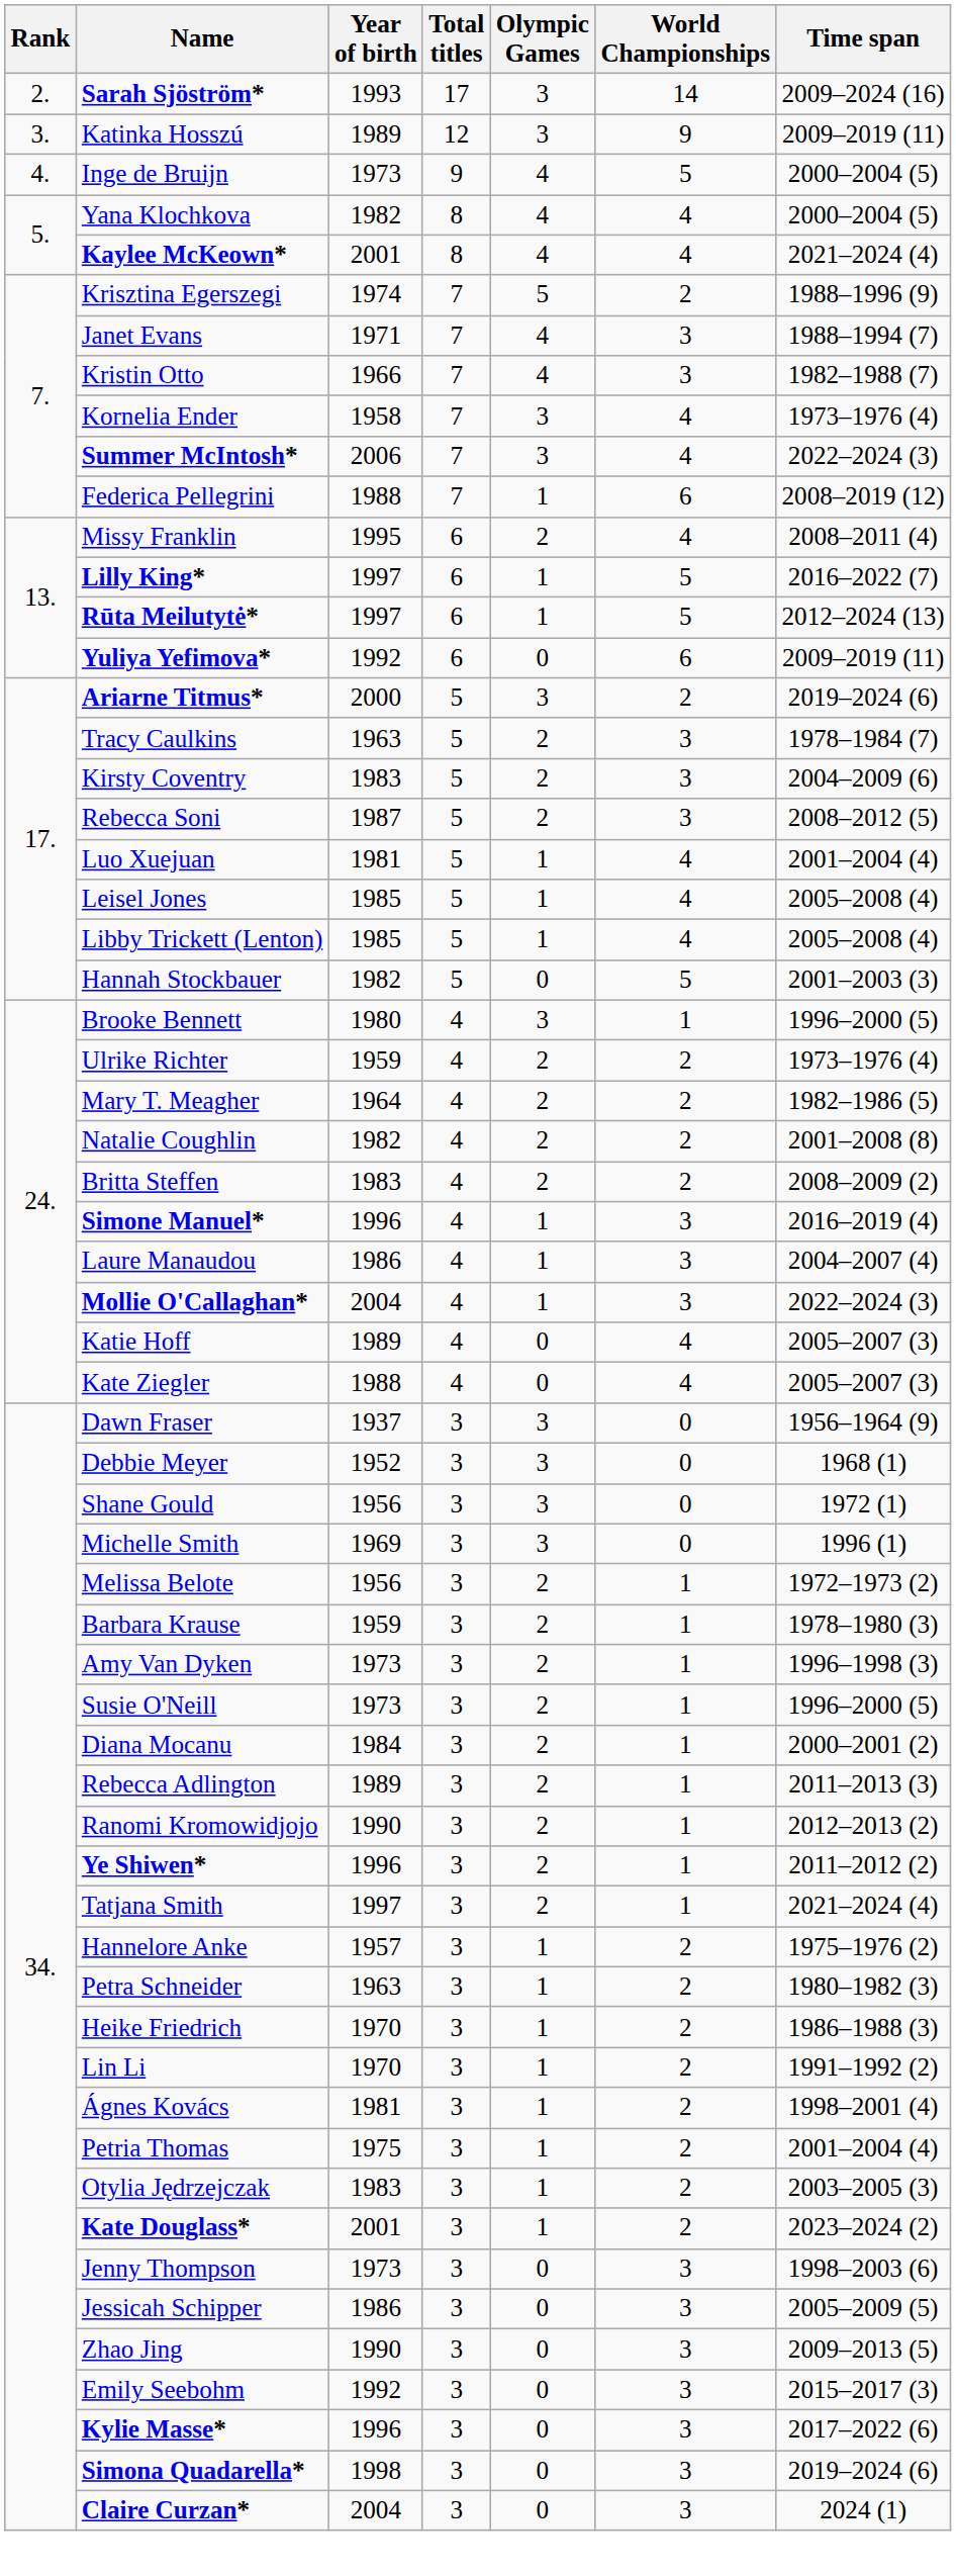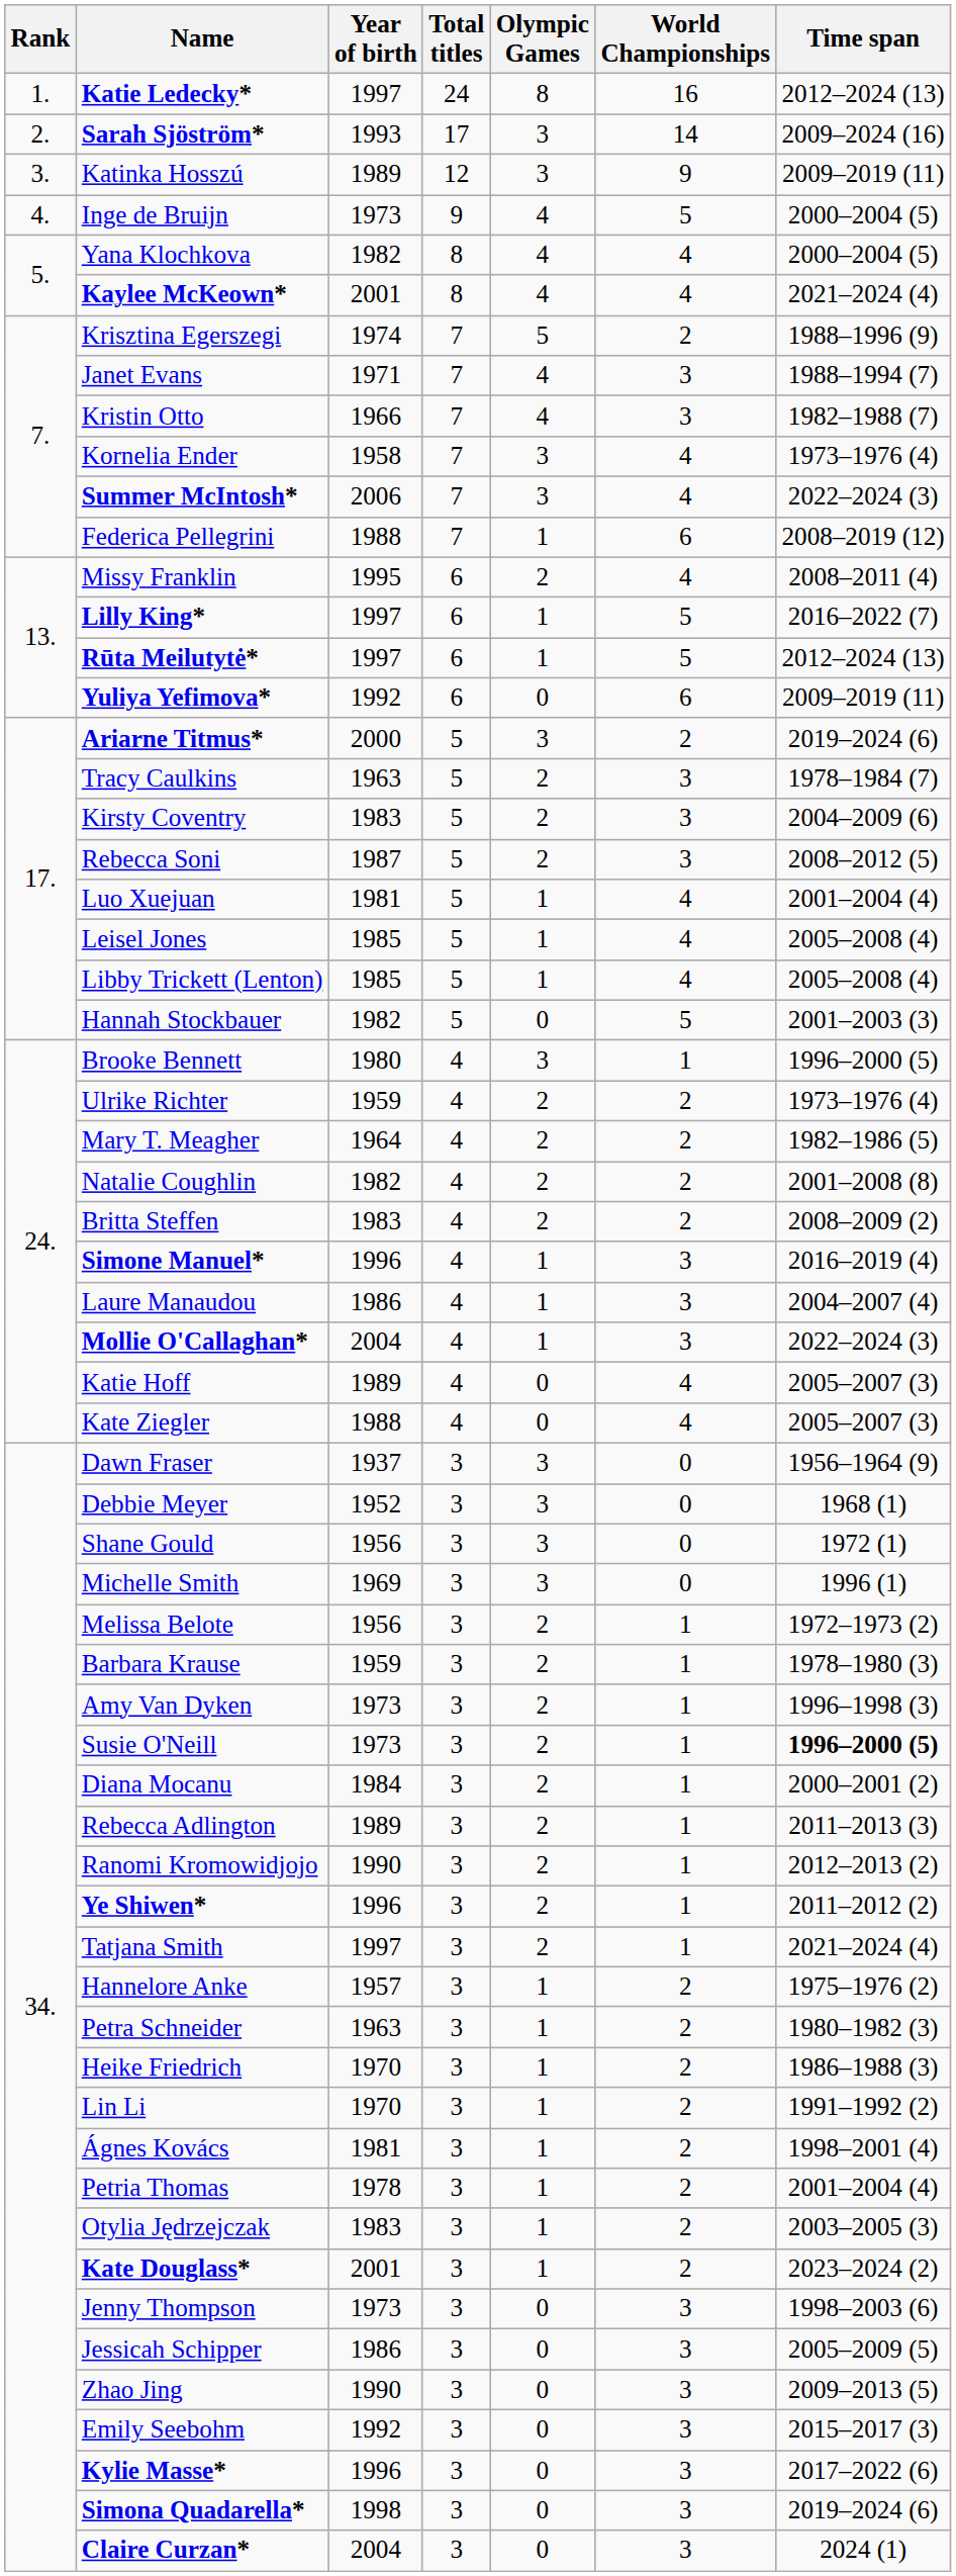 <table class="sortable wikitable" style="text-align:center;">
 <tr>
 <th>Rank</th>
 <th>Name</th>
 <th>Year<br>of birth</th>
 <th>Total<br>titles</th>
 <th>Olympic<br>Games</th>
 <th>World<br>Championships</th>
 <th>Time span</th>
+</tr>
+<tr>
+<td>1.</td>
+<td style="text-align:left;"> <strong><a href='#'>Katie Ledecky</a>*</strong></td>
+<td>1997</td>
+<td>24</td>
+<td>8</td>
+<td>16</td>
+<td>2012–2024 (13)</td>
 </tr>
 <tr>
 <td>2.</td>
 <td style="text-align:left;"> <strong><a href='#'>Sarah Sjöström</a>*</strong></td>
 <td>1993</td>
 <td>17</td>
 <td>3</td>
 <td>14</td>
 <td>2009–2024 (16)</td>
 </tr>
 <tr>
 <td>3.</td>
 <td style="text-align:left;"> <a href='#'>Katinka Hosszú</a></td>
 <td>1989</td>
 <td>12</td>
 <td>3</td>
 <td>9</td>
 <td>2009–2019 (11)</td>
 </tr>
 <tr>
 <td>4.</td>
 <td style="text-align:left;"> <a href='#'>Inge de Bruijn</a></td>
 <td>1973</td>
 <td>9</td>
 <td>4</td>
 <td>5</td>
 <td>2000–2004 (5)</td>
 </tr>
 <tr>
 <td rowspan=2>5.</td>
 <td style="text-align:left;"> <a href='#'>Yana Klochkova</a></td>
 <td>1982</td>
 <td>8</td>
 <td>4</td>
 <td>4</td>
 <td>2000–2004 (5)</td>
 </tr>
 <tr>
 <td style="text-align:left;"> <strong><a href='#'>Kaylee McKeown</a>*</strong></td>
 <td>2001</td>
 <td>8</td>
 <td>4</td>
 <td>4</td>
 <td>2021–2024 (4)</td>
 </tr>
 <tr>
 <td rowspan=6>7.</td>
 <td style="text-align:left;"> <a href='#'>Krisztina Egerszegi</a></td>
 <td>1974</td>
 <td>7</td>
 <td>5</td>
 <td>2</td>
 <td>1988–1996 (9)</td>
 </tr>
 <tr>
 <td style="text-align:left;"> <a href='#'>Janet Evans</a></td>
 <td>1971</td>
 <td>7</td>
 <td>4</td>
 <td>3</td>
 <td>1988–1994 (7)</td>
 </tr>
 <tr>
 <td style="text-align:left;"> <a href='#'>Kristin Otto</a></td>
 <td>1966</td>
 <td>7</td>
 <td>4</td>
 <td>3</td>
 <td>1982–1988 (7)</td>
 </tr>
 <tr>
 <td style="text-align:left;"> <a href='#'>Kornelia Ender</a></td>
 <td>1958</td>
 <td>7</td>
 <td>3</td>
 <td>4</td>
 <td>1973–1976 (4)</td>
 </tr>
 <tr>
 <td style="text-align:left;">  <strong><a href='#'>Summer McIntosh</a>*</strong></td>
 <td>2006</td>
 <td>7</td>
 <td>3</td>
 <td>4</td>
 <td>2022–2024 (3)</td>
 </tr>
 <tr>
 <td style="text-align:left;"> <a href='#'>Federica Pellegrini</a></td>
 <td>1988</td>
 <td>7</td>
 <td>1</td>
 <td>6</td>
 <td>2008–2019 (12)</td>
 </tr>
 <tr>
 <td rowspan=4>13.</td>
 <td style="text-align:left;"> <a href='#'>Missy Franklin</a></td>
 <td>1995</td>
 <td>6</td>
 <td>2</td>
 <td>4</td>
 <td>2008–2011 (4)</td>
 </tr>
 <tr>
 <td style="text-align:left;"> <strong><a href='#'>Lilly King</a>*</strong></td>
 <td>1997</td>
 <td>6</td>
 <td>1</td>
 <td>5</td>
 <td>2016–2022 (7)</td>
 </tr>
 <tr>
 <td style="text-align:left;"> <strong><a href='#'>Rūta Meilutytė</a>*</strong></td>
 <td>1997</td>
 <td>6</td>
 <td>1</td>
 <td>5</td>
 <td>2012–2024 (13)</td>
 </tr>
 <tr>
 <td style="text-align:left;"> <strong><a href='#'>Yuliya Yefimova</a>*</strong></td>
 <td>1992</td>
 <td>6</td>
 <td>0</td>
 <td>6</td>
 <td>2009–2019 (11)</td>
 </tr>
 <tr>
 <td rowspan=8>17.</td>
 <td style="text-align:left;"> <strong><a href='#'>Ariarne Titmus</a>*</strong></td>
 <td>2000</td>
 <td>5</td>
 <td>3</td>
 <td>2</td>
 <td>2019–2024 (6)</td>
 </tr>
 <tr>
 <td style="text-align:left;"> <a href='#'>Tracy Caulkins</a></td>
 <td>1963</td>
 <td>5</td>
 <td>2</td>
 <td>3</td>
 <td>1978–1984 (7)</td>
 </tr>
 <tr>
 <td style="text-align:left;"> <a href='#'>Kirsty Coventry</a></td>
 <td>1983</td>
 <td>5</td>
 <td>2</td>
 <td>3</td>
 <td>2004–2009 (6)</td>
 </tr>
 <tr>
 <td style="text-align:left;"> <a href='#'>Rebecca Soni</a></td>
 <td>1987</td>
 <td>5</td>
 <td>2</td>
 <td>3</td>
 <td>2008–2012 (5)</td>
 </tr>
 <tr>
 <td style="text-align:left;"> <a href='#'>Luo Xuejuan</a></td>
 <td>1981</td>
 <td>5</td>
 <td>1</td>
 <td>4</td>
 <td>2001–2004 (4)</td>
 </tr>
 <tr>
 <td style="text-align:left;"> <a href='#'>Leisel Jones</a></td>
 <td>1985</td>
 <td>5</td>
 <td>1</td>
 <td>4</td>
 <td>2005–2008 (4)</td>
 </tr>
 <tr>
 <td style="text-align:left;"> <a href='#'>Libby Trickett (Lenton)</a></td>
 <td>1985</td>
 <td>5</td>
 <td>1</td>
 <td>4</td>
 <td>2005–2008 (4)</td>
 </tr>
 <tr>
 <td style="text-align:left;"> <a href='#'>Hannah Stockbauer</a></td>
 <td>1982</td>
 <td>5</td>
 <td>0</td>
 <td>5</td>
 <td>2001–2003 (3)</td>
 </tr>
 <tr>
 <td rowspan=10>24.</td>
 <td style="text-align:left;"> <a href='#'>Brooke Bennett</a></td>
 <td>1980</td>
 <td>4</td>
 <td>3</td>
 <td>1</td>
 <td>1996–2000 (5)</td>
 </tr>
 <tr>
 <td style="text-align:left;"> <a href='#'>Ulrike Richter</a></td>
 <td>1959</td>
 <td>4</td>
 <td>2</td>
 <td>2</td>
 <td>1973–1976 (4)</td>
 </tr>
 <tr>
 <td style="text-align:left;"> <a href='#'>Mary T. Meagher</a></td>
 <td>1964</td>
 <td>4</td>
 <td>2</td>
 <td>2</td>
 <td>1982–1986 (5)</td>
 </tr>
 <tr>
 <td style="text-align:left;"> <a href='#'>Natalie Coughlin</a></td>
 <td>1982</td>
 <td>4</td>
 <td>2</td>
 <td>2</td>
 <td>2001–2008 (8)</td>
 </tr>
 <tr>
 <td style="text-align:left;"> <a href='#'>Britta Steffen</a></td>
 <td>1983</td>
 <td>4</td>
 <td>2</td>
 <td>2</td>
 <td>2008–2009 (2)</td>
 </tr>
 <tr>
 <td style="text-align:left;"> <strong><a href='#'>Simone Manuel</a>*</strong></td>
 <td>1996</td>
 <td>4</td>
 <td>1</td>
 <td>3</td>
 <td>2016–2019 (4)</td>
 </tr>
 <tr>
 <td style="text-align:left;"> <a href='#'>Laure Manaudou</a></td>
 <td>1986</td>
 <td>4</td>
 <td>1</td>
 <td>3</td>
 <td>2004–2007 (4)</td>
 </tr>
 <tr>
 <td style="text-align:left;"> <strong><a href='#'>Mollie O'Callaghan</a>*</strong></td>
 <td>2004</td>
 <td>4</td>
 <td>1</td>
 <td>3</td>
 <td>2022–2024 (3)</td>
 </tr>
 <tr>
 <td style="text-align:left;"> <a href='#'>Katie Hoff</a></td>
 <td>1989</td>
 <td>4</td>
 <td>0</td>
 <td>4</td>
 <td>2005–2007 (3)</td>
 </tr>
 <tr>
 <td style="text-align:left;"> <a href='#'>Kate Ziegler</a></td>
 <td>1988</td>
 <td>4</td>
 <td>0</td>
 <td>4</td>
 <td>2005–2007 (3)</td>
 </tr>
 <tr>
 <td rowspan=28>34.</td>
 <td style="text-align:left;"> <a href='#'>Dawn Fraser</a></td>
 <td>1937</td>
 <td>3</td>
 <td>3</td>
 <td>0</td>
 <td>1956–1964 (9)</td>
 </tr>
 <tr>
 <td style="text-align:left;"> <a href='#'>Debbie Meyer</a></td>
 <td>1952</td>
 <td>3</td>
 <td>3</td>
 <td>0</td>
 <td>1968 (1)</td>
 </tr>
 <tr>
 <td style="text-align:left;"> <a href='#'>Shane Gould</a></td>
 <td>1956</td>
 <td>3</td>
 <td>3</td>
 <td>0</td>
 <td>1972 (1)</td>
 </tr>
 <tr>
 <td style="text-align:left;"> <a href='#'>Michelle Smith</a></td>
 <td>1969</td>
 <td>3</td>
 <td>3</td>
 <td>0</td>
 <td>1996 (1)</td>
 </tr>
 <tr>
 <td style="text-align:left;"> <a href='#'>Melissa Belote</a></td>
 <td>1956</td>
 <td>3</td>
 <td>2</td>
 <td>1</td>
 <td>1972–1973 (2)</td>
 </tr>
 <tr>
 <td style="text-align:left;"> <a href='#'>Barbara Krause</a></td>
 <td>1959</td>
 <td>3</td>
 <td>2</td>
 <td>1</td>
 <td>1978–1980 (3)</td>
 </tr>
 <tr>
 <td style="text-align:left;"> <a href='#'>Amy Van Dyken</a></td>
 <td>1973</td>
 <td>3</td>
 <td>2</td>
 <td>1</td>
 <td>1996–1998 (3)</td>
 </tr>
 <tr>
 <td style="text-align:left;"> <a href='#'>Susie O'Neill</a></td>
 <td>1973</td>
 <td>3</td>
 <td>2</td>
 <td>1</td>
-<td>1996–2000 (5)</td>
+<td><strong>1996–2000 (5)</strong></td>
 </tr>
 <tr>
 <td style="text-align:left;"> <a href='#'>Diana Mocanu</a></td>
 <td>1984</td>
 <td>3</td>
 <td>2</td>
 <td>1</td>
 <td>2000–2001 (2)</td>
 </tr>
 <tr>
 <td style="text-align:left;"> <a href='#'>Rebecca Adlington</a></td>
 <td>1989</td>
 <td>3</td>
 <td>2</td>
 <td>1</td>
 <td>2011–2013 (3)</td>
 </tr>
 <tr>
 <td style="text-align:left;"> <a href='#'>Ranomi Kromowidjojo</a></td>
 <td>1990</td>
 <td>3</td>
 <td>2</td>
 <td>1</td>
 <td>2012–2013 (2)</td>
 </tr>
 <tr>
 <td style="text-align:left;"> <strong><a href='#'>Ye Shiwen</a>*</strong></td>
 <td>1996</td>
 <td>3</td>
 <td>2</td>
 <td>1</td>
 <td>2011–2012 (2)</td>
 </tr>
 <tr>
 <td style="text-align:left;"> <a href='#'>Tatjana Smith</a></td>
 <td>1997</td>
 <td>3</td>
 <td>2</td>
 <td>1</td>
 <td>2021–2024 (4)</td>
 </tr>
 <tr>
 <td style="text-align:left;"> <a href='#'>Hannelore Anke</a></td>
 <td>1957</td>
 <td>3</td>
 <td>1</td>
 <td>2</td>
 <td>1975–1976 (2)</td>
 </tr>
 <tr>
 <td style="text-align:left;"> <a href='#'>Petra Schneider</a></td>
 <td>1963</td>
 <td>3</td>
 <td>1</td>
 <td>2</td>
 <td>1980–1982 (3)</td>
 </tr>
 <tr>
 <td style="text-align:left;"> <a href='#'>Heike Friedrich</a></td>
 <td>1970</td>
 <td>3</td>
 <td>1</td>
 <td>2</td>
 <td>1986–1988 (3)</td>
 </tr>
 <tr>
 <td style="text-align:left;"> <a href='#'>Lin Li</a></td>
 <td>1970</td>
 <td>3</td>
 <td>1</td>
 <td>2</td>
 <td>1991–1992 (2)</td>
 </tr>
 <tr>
 <td style="text-align:left;"> <a href='#'>Ágnes Kovács</a></td>
 <td>1981</td>
 <td>3</td>
 <td>1</td>
 <td>2</td>
 <td>1998–2001 (4)</td>
 </tr>
 <tr>
 <td style="text-align:left;"> <a href='#'>Petria Thomas</a></td>
-<td>1975</td>
+<td>1978</td>
 <td>3</td>
 <td>1</td>
 <td>2</td>
 <td>2001–2004 (4)</td>
 </tr>
 <tr>
 <td style="text-align:left;"> <a href='#'>Otylia Jędrzejczak</a></td>
 <td>1983</td>
 <td>3</td>
 <td>1</td>
 <td>2</td>
 <td>2003–2005 (3)</td>
 </tr>
 <tr>
 <td style="text-align:left;"> <strong><a href='#'>Kate Douglass</a>*</strong></td>
 <td>2001</td>
 <td>3</td>
 <td>1</td>
 <td>2</td>
 <td>2023–2024 (2)</td>
 </tr>
 <tr>
 <td style="text-align:left;"> <a href='#'>Jenny Thompson</a></td>
 <td>1973</td>
 <td>3</td>
 <td>0</td>
 <td>3</td>
 <td>1998–2003 (6)</td>
 </tr>
 <tr>
 <td style="text-align:left;"> <a href='#'>Jessicah Schipper</a></td>
 <td>1986</td>
 <td>3</td>
 <td>0</td>
 <td>3</td>
 <td>2005–2009 (5)</td>
 </tr>
 <tr>
 <td style="text-align:left;"> <a href='#'>Zhao Jing</a></td>
 <td>1990</td>
 <td>3</td>
 <td>0</td>
 <td>3</td>
 <td>2009–2013 (5)</td>
 </tr>
 <tr>
 <td style="text-align:left;"> <a href='#'>Emily Seebohm</a></td>
 <td>1992</td>
 <td>3</td>
 <td>0</td>
 <td>3</td>
 <td>2015–2017 (3)</td>
 </tr>
 <tr>
 <td style="text-align:left;"> <strong><a href='#'>Kylie Masse</a>*</strong></td>
 <td>1996</td>
 <td>3</td>
 <td>0</td>
 <td>3</td>
 <td>2017–2022 (6)</td>
 </tr>
 <tr>
 <td style="text-align:left;"> <strong><a href='#'>Simona Quadarella</a>*</strong></td>
 <td>1998</td>
 <td>3</td>
 <td>0</td>
 <td>3</td>
 <td>2019–2024 (6)</td>
 </tr>
 <tr>
 <td style="text-align:left;"> <strong><a href='#'>Claire Curzan</a>*</strong></td>
 <td>2004</td>
 <td>3</td>
 <td>0</td>
 <td>3</td>
 <td>2024 (1)</td>
 </tr>
 </table>
